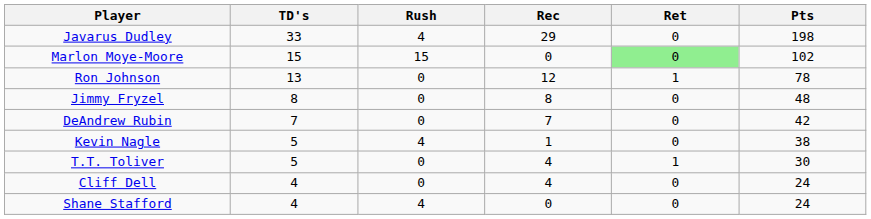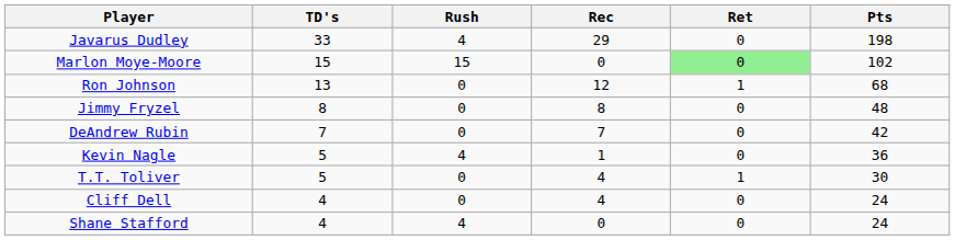 <table class="wikitable sortable">
 <tr>
 <th bgcolor="#DDDDFF" width="16%">Player</th>
 <th bgcolor="#DDDDFF" width="9%">TD's</th>
 <th bgcolor="#DDDDFF" width="9%">Rush</th>
 <th bgcolor="#DDDDFF" width="9%">Rec</th>
 <th bgcolor="#DDDDFF" width="9%">Ret</th>
 <th bgcolor="#DDDDFF" width="9%">Pts</th>
 </tr>
 <tr align="center">
 <td><a href='#'>Javarus Dudley</a></td>
 <td>33</td>
 <td>4</td>
 <td>29</td>
 <td>0</td>
 <td>198</td>
 </tr>
 <tr align="center">
 <td><a href='#'>Marlon Moye-Moore</a></td>
 <td>15</td>
 <td>15</td>
 <td>0</td>
 <td style="background: lightgreen;">0</td>
 <td>102</td>
 </tr>
 <tr align="center">
 <td><a href='#'>Ron Johnson</a></td>
 <td>13</td>
 <td>0</td>
 <td>12</td>
 <td>1</td>
-<td>78</td>
+<td>68</td>
 </tr>
 <tr align="center">
 <td><a href='#'>Jimmy Fryzel</a></td>
 <td>8</td>
 <td>0</td>
 <td>8</td>
 <td>0</td>
 <td>48</td>
 </tr>
 <tr align="center">
 <td><a href='#'>DeAndrew Rubin</a></td>
 <td>7</td>
 <td>0</td>
 <td>7</td>
 <td>0</td>
 <td>42</td>
 </tr>
 <tr align="center">
 <td><a href='#'>Kevin Nagle</a></td>
 <td>5</td>
 <td>4</td>
 <td>1</td>
 <td>0</td>
-<td>38</td>
+<td>36</td>
 </tr>
 <tr align="center">
 <td><a href='#'>T.T. Toliver</a></td>
 <td>5</td>
 <td>0</td>
 <td>4</td>
 <td>1</td>
 <td>30</td>
 </tr>
 <tr align="center">
 <td><a href='#'>Cliff Dell</a></td>
 <td>4</td>
 <td>0</td>
 <td>4</td>
 <td>0</td>
 <td>24</td>
 </tr>
 <tr align="center">
 <td><a href='#'>Shane Stafford</a></td>
 <td>4</td>
 <td>4</td>
 <td>0</td>
 <td>0</td>
 <td>24</td>
 </tr>
 </table>
